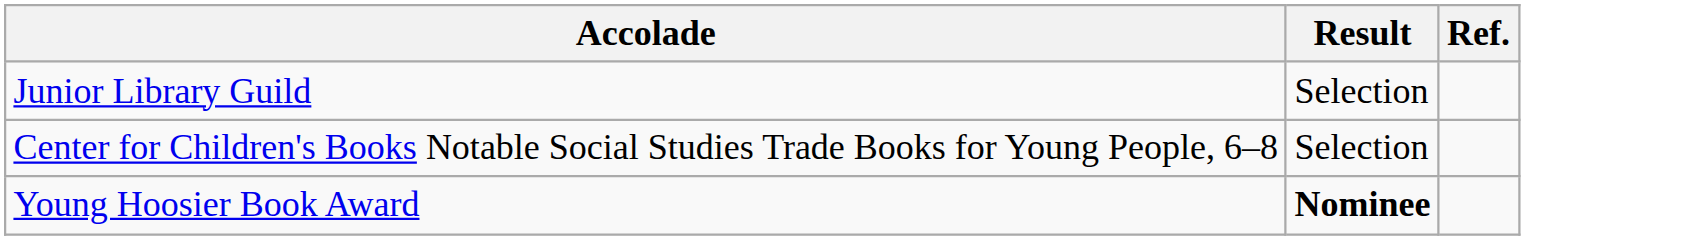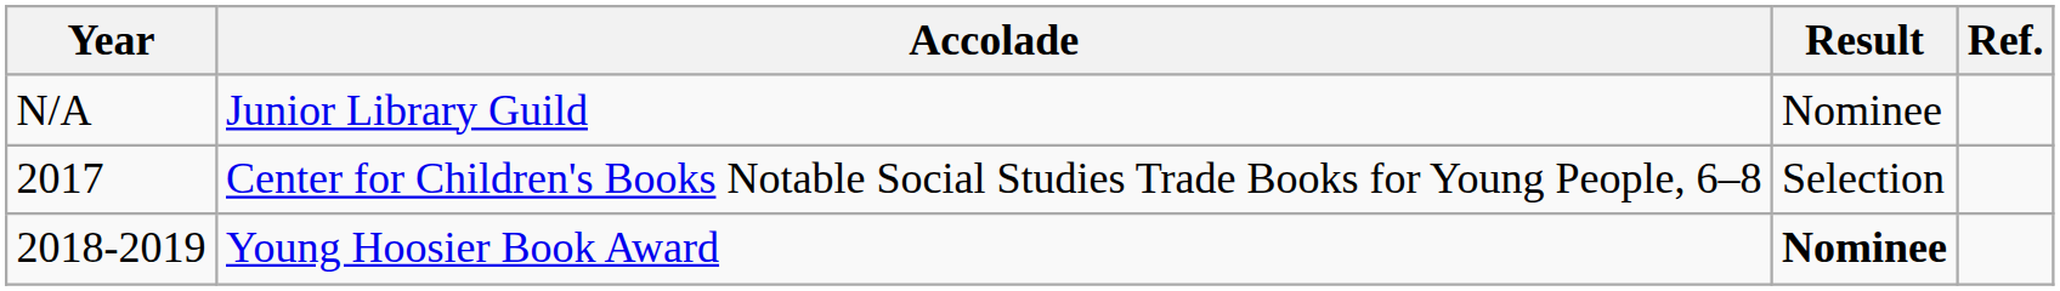 <table class="wikitable">
 <tr>
+<th>Year</th>
 <th>Accolade</th>
 <th>Result</th>
 <th>Ref.</th>
 </tr>
 <tr>
+<td>N/A</td>
 <td><a href='#'>Junior Library Guild</a></td>
-<td>Selection</td>
+<td>Nominee</td>
 <td></td>
 </tr>
 <tr>
+<td>2017</td>
 <td><a href='#'>Center for Children's Books</a> Notable Social Studies Trade Books for Young People, 6–8</td>
 <td>Selection</td>
 <td></td>
 </tr>
 <tr>
+<td>2018-2019</td>
 <td><a href='#'>Young Hoosier Book Award</a></td>
 <td><strong>Nominee</strong></td>
 <td></td>
 </tr>
 </table>
